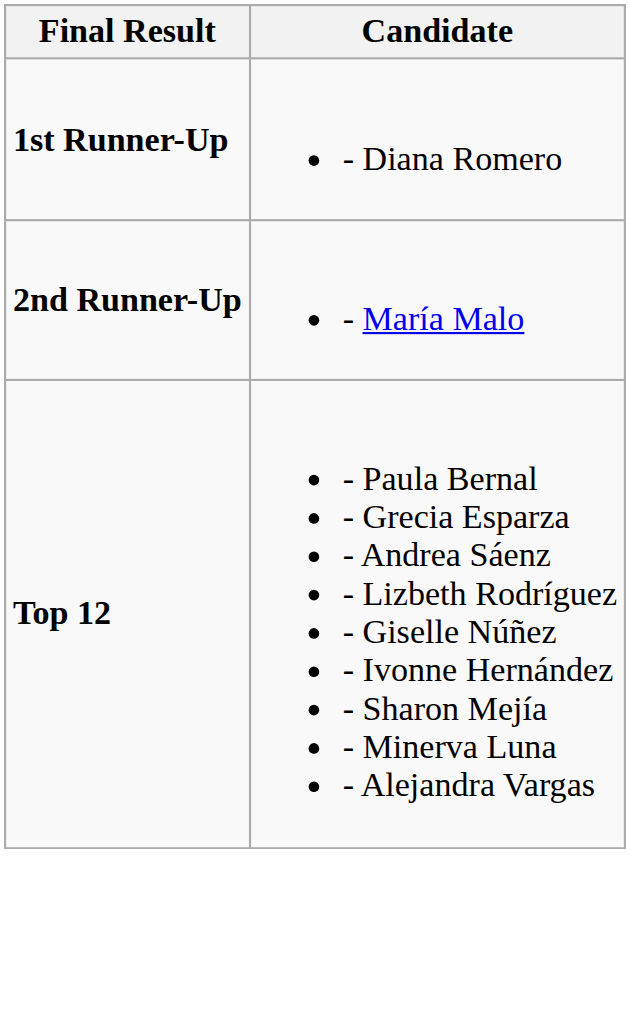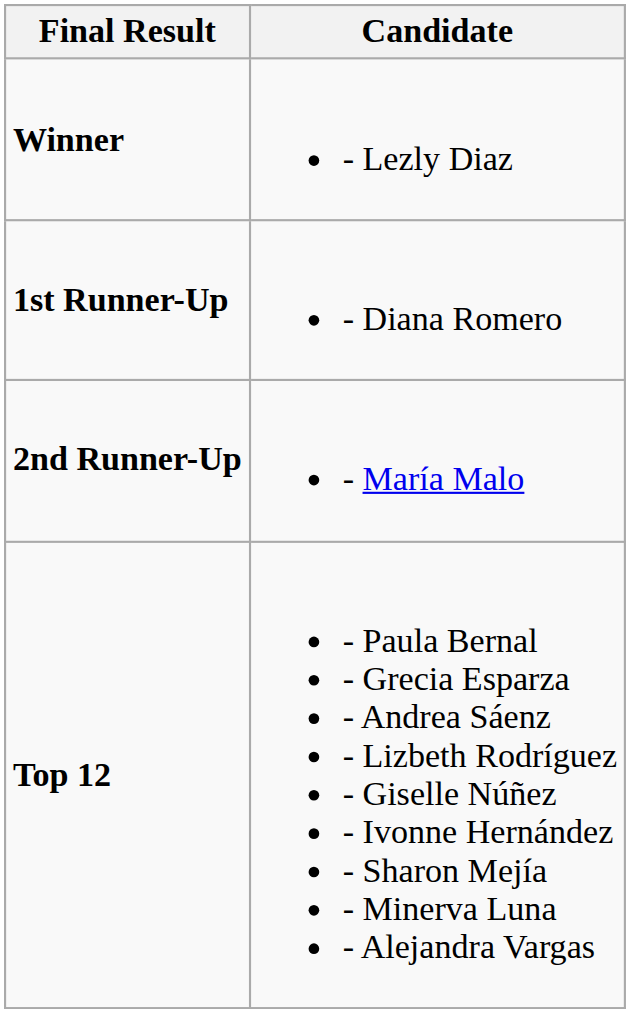 <table class="wikitable">
 <tr>
 <th>Final Result</th>
 <th>Candidate</th>
+</tr>
+<tr>
+<td><strong>Winner</strong></td>
+<td><br><ul><li><strong></strong> - Lezly Diaz</li></ul></td>
 </tr>
 <tr>
 <td><strong>1st Runner-Up</strong></td>
 <td><br><ul><li><strong></strong> - Diana Romero</li></ul></td>
 </tr>
 <tr>
 <td><strong>2nd Runner-Up</strong></td>
 <td><br><ul><li><strong></strong> - <a href='#'>María Malo</a></li></ul></td>
 </tr>
 <tr>
 <td><strong>Top 12</strong></td>
 <td><br><ul><li><strong></strong> - Paula Bernal</li><li><strong></strong> - Grecia Esparza</li><li><strong></strong> - Andrea Sáenz</li><li><strong></strong> - Lizbeth Rodríguez</li><li><strong></strong> - Giselle Núñez</li><li><strong></strong> - Ivonne Hernández</li><li><strong></strong> - Sharon Mejía</li><li><strong></strong> - Minerva Luna</li><li><strong></strong> - Alejandra Vargas</li></ul></td>
 </tr>
 <tr>
 </tr>
 </table>
